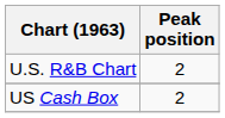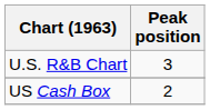 <table class="wikitable">
 <tr>
 <th align="left">Chart (1963)</th>
 <th align="center">Peak<br>position</th>
 </tr>
 <tr>
 <td align="left">U.S. <a href='#'>R&B Chart</a></td>
-<td align="center">2</td>
+<td align="center">3</td>
 </tr>
 <tr>
 </tr>
 <tr>
 <td align="left">US <a href='#'><em>Cash Box</em></a></td>
 <td align="center">2</td>
 </tr>
 <tr>
 </tr>
 </table>
